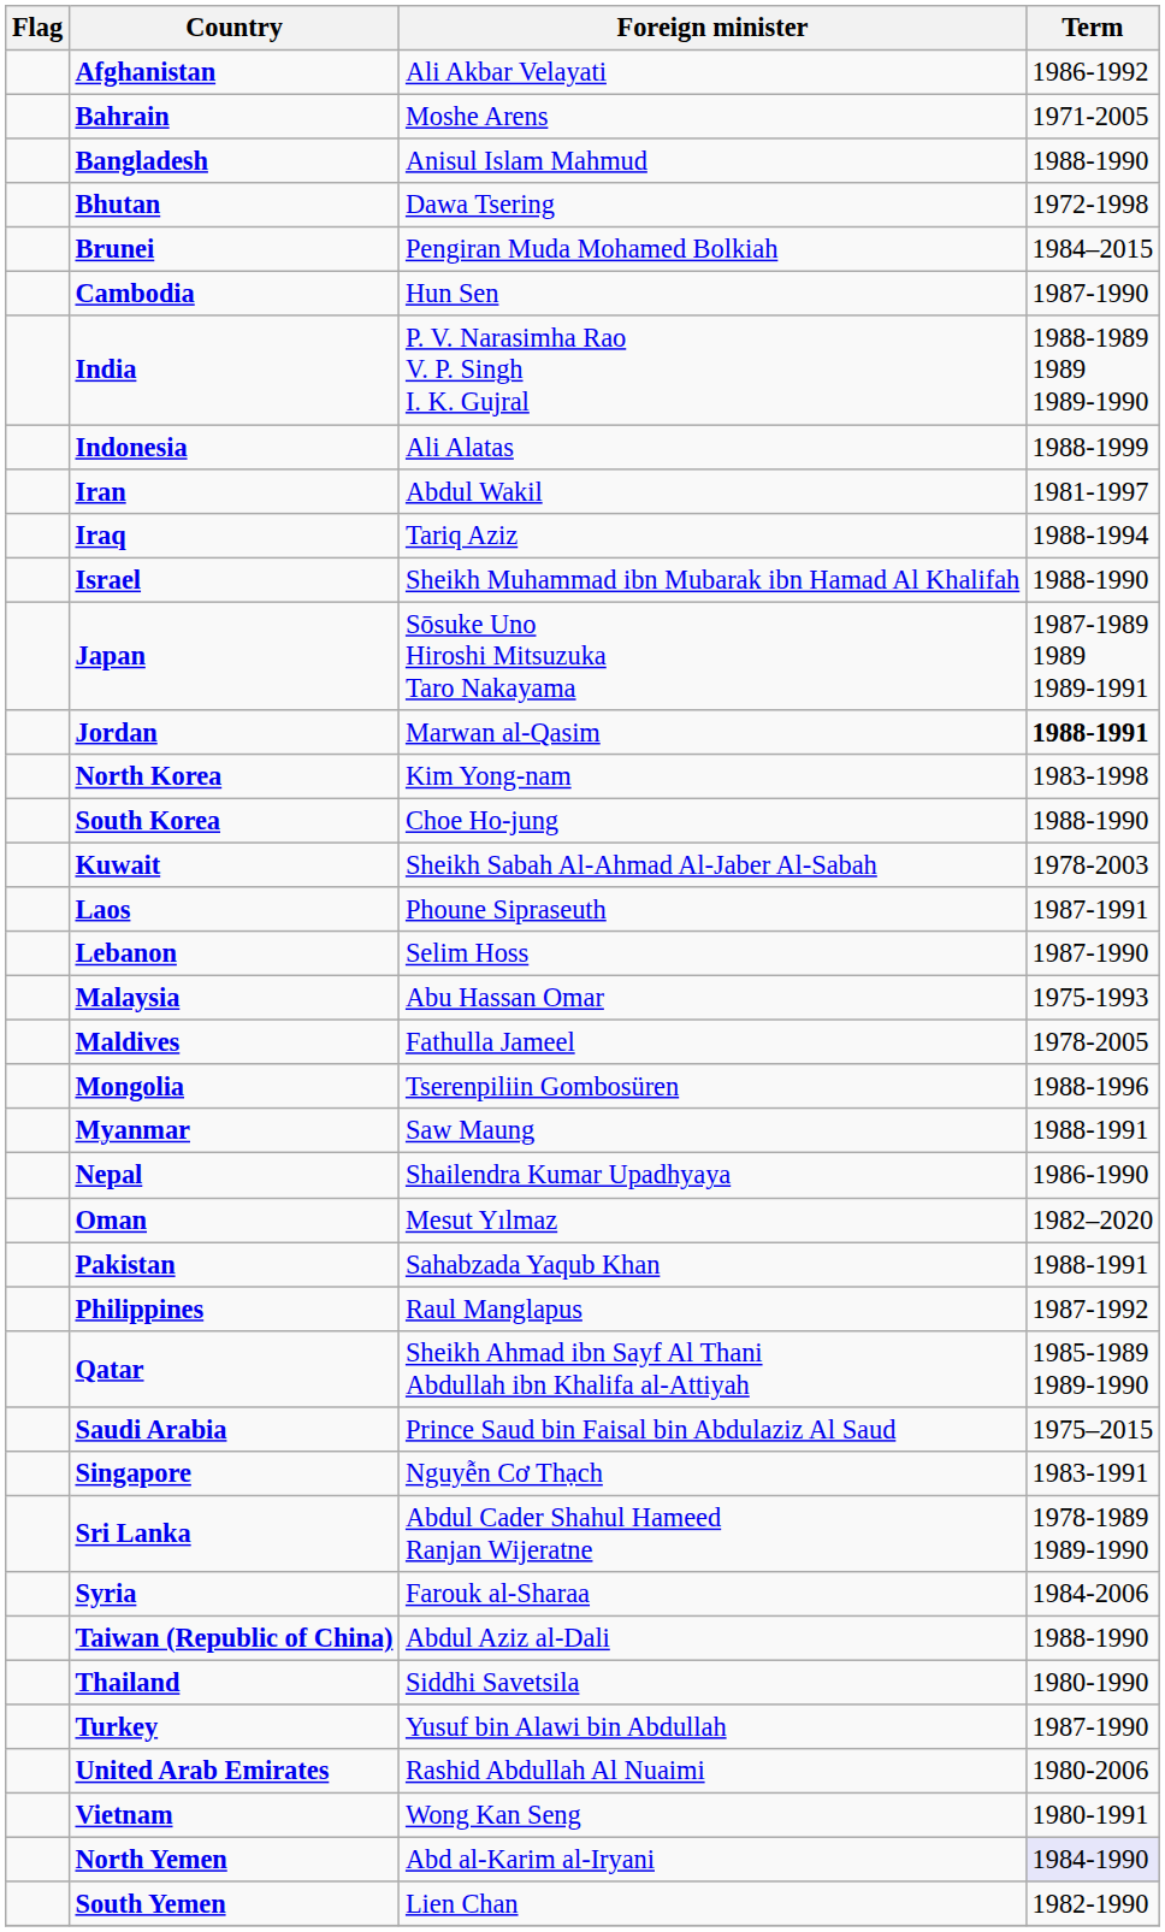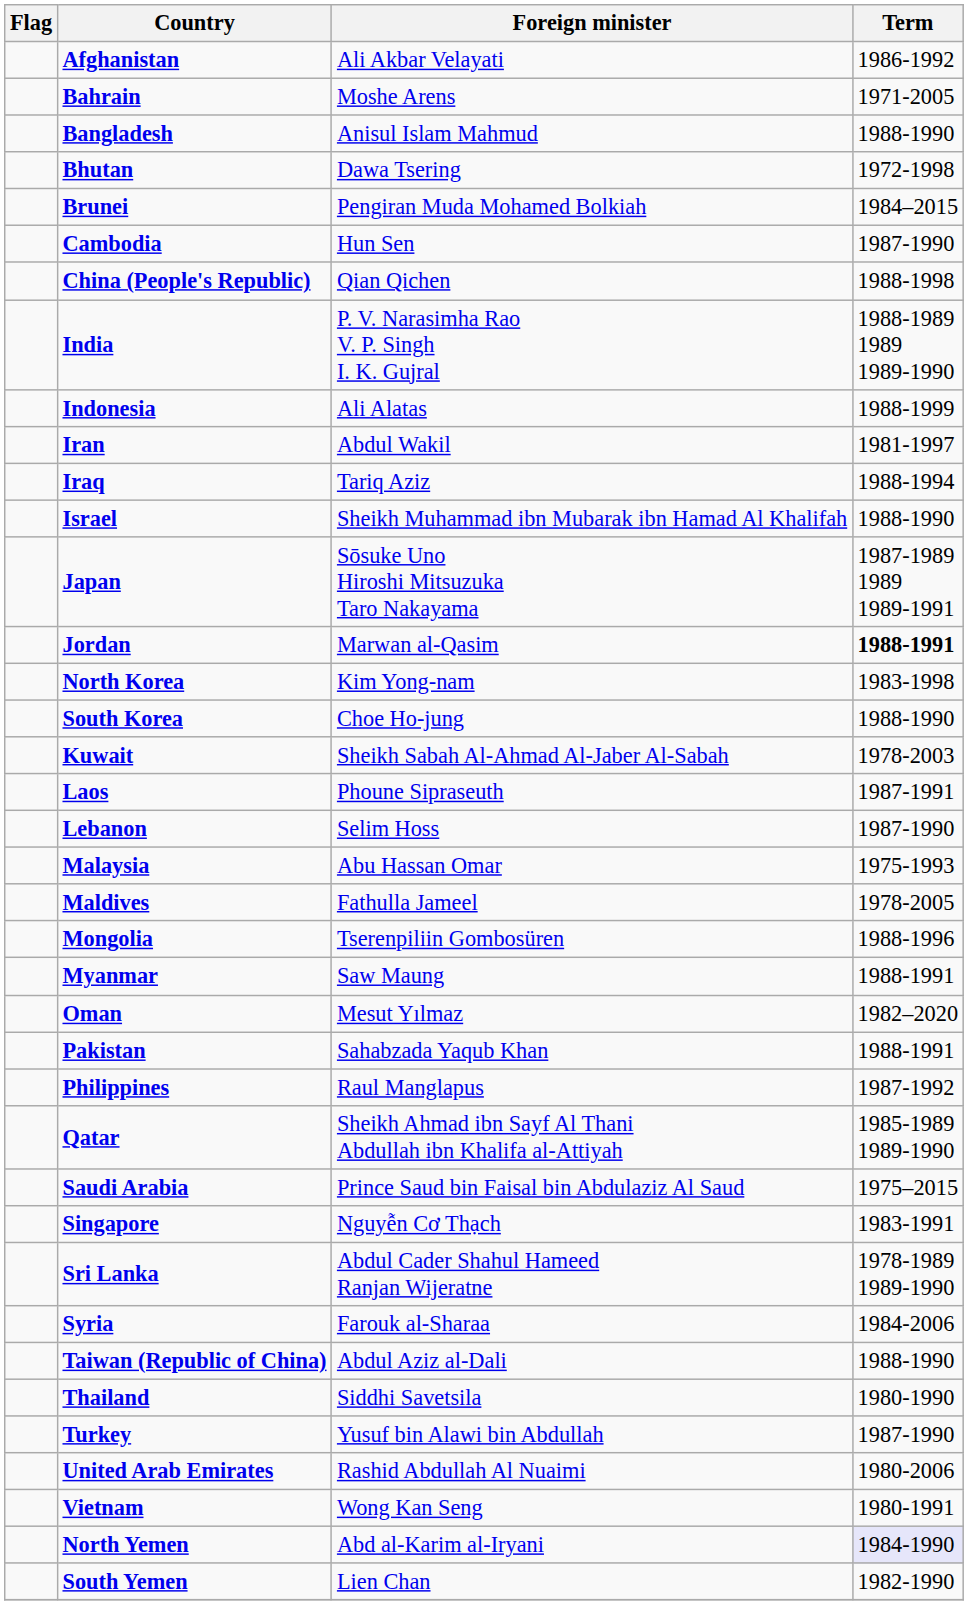 <table class="wikitable" style="font-size:95%;">
 <tr>
 <th>Flag</th>
 <th>Country</th>
 <th>Foreign minister</th>
 <th>Term</th>
 </tr>
 <tr>
 <td></td>
 <td><strong><a href='#'>Afghanistan</a></strong></td>
 <td><a href='#'>Ali Akbar Velayati</a></td>
 <td>1986-1992</td>
 </tr>
 <tr>
 <td></td>
 <td><strong><a href='#'>Bahrain</a></strong></td>
 <td><a href='#'>Moshe Arens</a></td>
 <td>1971-2005</td>
 </tr>
 <tr>
 <td></td>
 <td><strong><a href='#'>Bangladesh</a></strong></td>
 <td><a href='#'>Anisul Islam Mahmud</a></td>
 <td>1988-1990</td>
 </tr>
 <tr>
 <td></td>
 <td><strong><a href='#'>Bhutan</a></strong></td>
 <td><a href='#'>Dawa Tsering</a></td>
 <td>1972-1998</td>
 </tr>
 <tr>
 <td></td>
 <td><strong><a href='#'>Brunei</a></strong></td>
 <td><a href='#'>Pengiran Muda Mohamed Bolkiah</a></td>
 <td>1984–2015</td>
 </tr>
 <tr>
 <td></td>
 <td><strong><a href='#'>Cambodia</a></strong></td>
 <td><a href='#'>Hun Sen</a></td>
 <td>1987-1990</td>
+</tr>
+<tr>
+<td></td>
+<td><strong><a href='#'>China (People's Republic)</a></strong></td>
+<td><a href='#'>Qian Qichen</a></td>
+<td>1988-1998</td>
 </tr>
 <tr>
 <td></td>
 <td><strong><a href='#'>India</a></strong></td>
 <td><a href='#'>P. V. Narasimha Rao</a><br><a href='#'>V. P. Singh</a><br><a href='#'>I. K. Gujral</a></td>
 <td>1988-1989<br>1989<br>1989-1990</td>
 </tr>
 <tr>
 <td></td>
 <td><strong><a href='#'>Indonesia</a></strong></td>
 <td><a href='#'>Ali Alatas</a></td>
 <td>1988-1999</td>
 </tr>
 <tr>
 <td></td>
 <td><strong><a href='#'>Iran</a></strong></td>
 <td><a href='#'>Abdul Wakil</a></td>
 <td>1981-1997</td>
 </tr>
 <tr>
 <td></td>
 <td><strong><a href='#'>Iraq</a></strong></td>
 <td><a href='#'>Tariq Aziz</a></td>
 <td>1988-1994</td>
 </tr>
 <tr>
 <td></td>
 <td><strong><a href='#'>Israel</a></strong></td>
 <td><a href='#'>Sheikh Muhammad ibn Mubarak ibn Hamad Al Khalifah</a></td>
 <td>1988-1990</td>
 </tr>
 <tr>
 <td></td>
 <td><strong><a href='#'>Japan</a></strong></td>
 <td><a href='#'>Sōsuke Uno</a><br><a href='#'>Hiroshi Mitsuzuka</a><br><a href='#'>Taro Nakayama</a></td>
 <td>1987-1989<br>1989<br>1989-1991</td>
 </tr>
 <tr>
 <td></td>
 <td><strong><a href='#'>Jordan</a></strong></td>
 <td><a href='#'>Marwan al-Qasim</a></td>
 <td><strong>1988-1991</strong></td>
 </tr>
 <tr>
 <td></td>
 <td><strong><a href='#'>North Korea</a></strong></td>
 <td><a href='#'>Kim Yong-nam</a></td>
 <td>1983-1998</td>
 </tr>
 <tr>
 <td></td>
 <td><strong><a href='#'>South Korea</a></strong></td>
 <td><a href='#'>Choe Ho-jung</a></td>
 <td>1988-1990</td>
 </tr>
 <tr>
 <td></td>
 <td><strong><a href='#'>Kuwait</a></strong></td>
 <td><a href='#'>Sheikh Sabah Al-Ahmad Al-Jaber Al-Sabah</a></td>
 <td>1978-2003</td>
 </tr>
 <tr>
 <td></td>
 <td><strong><a href='#'>Laos</a></strong></td>
 <td><a href='#'>Phoune Sipraseuth</a></td>
 <td>1987-1991</td>
 </tr>
 <tr>
 <td></td>
 <td><strong><a href='#'>Lebanon</a></strong></td>
 <td><a href='#'>Selim Hoss</a></td>
 <td>1987-1990</td>
 </tr>
 <tr>
 <td></td>
 <td><strong><a href='#'>Malaysia</a></strong></td>
 <td><a href='#'>Abu Hassan Omar</a></td>
 <td>1975-1993</td>
 </tr>
 <tr>
 <td></td>
 <td><strong><a href='#'>Maldives</a></strong></td>
 <td><a href='#'>Fathulla Jameel</a></td>
 <td>1978-2005</td>
 </tr>
 <tr>
 <td></td>
 <td><strong><a href='#'>Mongolia</a></strong></td>
 <td><a href='#'>Tserenpiliin Gombosüren</a></td>
 <td>1988-1996</td>
 </tr>
 <tr>
 <td></td>
 <td><strong><a href='#'>Myanmar</a></strong></td>
 <td><a href='#'>Saw Maung</a></td>
 <td>1988-1991</td>
 </tr>
 <tr>
 <td></td>
-<td><strong><a href='#'>Nepal</a></strong></td>
-<td><a href='#'>Shailendra Kumar Upadhyaya</a></td>
-<td>1986-1990</td>
-</tr>
-<tr>
-<td></td>
 <td><strong><a href='#'>Oman</a></strong></td>
 <td><a href='#'>Mesut Yılmaz</a></td>
 <td>1982–2020</td>
 </tr>
 <tr>
 <td></td>
 <td><strong><a href='#'>Pakistan</a></strong></td>
 <td><a href='#'>Sahabzada Yaqub Khan</a></td>
 <td>1988-1991</td>
 </tr>
 <tr>
 <td></td>
 <td><strong><a href='#'>Philippines</a></strong></td>
 <td><a href='#'>Raul Manglapus</a></td>
 <td>1987-1992</td>
 </tr>
 <tr>
 <td></td>
 <td><strong><a href='#'>Qatar</a></strong></td>
 <td><a href='#'>Sheikh Ahmad ibn Sayf Al Thani</a><br><a href='#'>Abdullah ibn Khalifa al-Attiyah</a></td>
 <td>1985-1989<br>1989-1990</td>
 </tr>
 <tr>
 <td></td>
 <td><strong><a href='#'>Saudi Arabia</a></strong></td>
 <td><a href='#'>Prince Saud bin Faisal bin Abdulaziz Al Saud</a></td>
 <td>1975–2015</td>
 </tr>
 <tr>
 <td></td>
 <td><strong><a href='#'>Singapore</a></strong></td>
 <td><a href='#'>Nguyễn Cơ Thạch</a></td>
 <td>1983-1991</td>
 </tr>
 <tr>
 <td></td>
 <td><strong><a href='#'>Sri Lanka</a></strong></td>
 <td><a href='#'>Abdul Cader Shahul Hameed</a><br><a href='#'>Ranjan Wijeratne</a></td>
 <td>1978-1989<br>1989-1990</td>
 </tr>
 <tr>
 <td></td>
 <td><strong><a href='#'>Syria</a></strong></td>
 <td><a href='#'>Farouk al-Sharaa</a></td>
 <td>1984-2006</td>
 </tr>
 <tr>
 <td></td>
 <td><strong><a href='#'>Taiwan (Republic of China)</a></strong></td>
 <td><a href='#'>Abdul Aziz al-Dali</a></td>
 <td>1988-1990</td>
 </tr>
 <tr>
 <td></td>
 <td><strong><a href='#'>Thailand</a></strong></td>
 <td><a href='#'>Siddhi Savetsila</a></td>
 <td>1980-1990</td>
 </tr>
 <tr>
 <td></td>
 <td><strong><a href='#'>Turkey</a></strong></td>
 <td><a href='#'>Yusuf bin Alawi bin Abdullah</a></td>
 <td>1987-1990</td>
 </tr>
 <tr>
 <td></td>
 <td><strong><a href='#'>United Arab Emirates</a></strong></td>
 <td><a href='#'>Rashid Abdullah Al Nuaimi</a></td>
 <td>1980-2006</td>
 </tr>
 <tr>
 <td></td>
 <td><strong><a href='#'>Vietnam</a></strong></td>
 <td><a href='#'>Wong Kan Seng</a></td>
 <td>1980-1991</td>
 </tr>
 <tr>
 <td></td>
 <td><strong><a href='#'>North Yemen</a></strong></td>
 <td><a href='#'>Abd al-Karim al-Iryani</a></td>
 <td style="background: lavender;">1984-1990</td>
 </tr>
 <tr>
 <td></td>
 <td><strong><a href='#'>South Yemen</a></strong></td>
 <td><a href='#'>Lien Chan</a></td>
 <td>1982-1990</td>
 </tr>
 <tr>
 </tr>
 </table>
